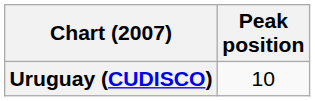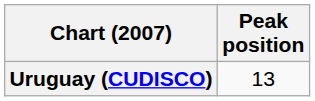 <table class="wikitable plainrowheaders sortable">
 <tr>
 <th>Chart (2007)</th>
 <th>Peak<br>position</th>
 </tr>
 <tr>
 <th scope="row">Uruguay (<a href='#'>CUDISCO</a>)</th>
-<td align="center">10</td>
+<td align="center">13</td>
 </tr>
 </table>
